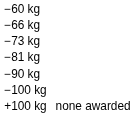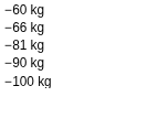 <table>
 <tr>
 <td>−60 kg</td>
 <td></td>
 <td></td>
 <td></td>
 </tr>
 <tr>
 <td>−66 kg</td>
 <td></td>
 <td></td>
 <td></td>
-</tr>
-<tr>
-<td>−73 kg</td>
-<td></td>
-<td></td>
-<td><br></td>
 </tr>
 <tr>
 <td>−81 kg</td>
 <td></td>
 <td></td>
 <td><br></td>
 </tr>
 <tr>
 <td>−90 kg</td>
 <td></td>
 <td></td>
 <td><br></td>
 </tr>
 <tr>
 <td>−100 kg</td>
 <td></td>
 <td></td>
 <td></td>
 </tr>
-<tr>
-<td>+100 kg</td>
-<td></td>
-<td></td>
-<td>none awarded</td>
-</tr>
 </table>
